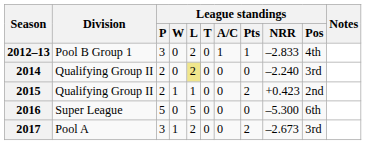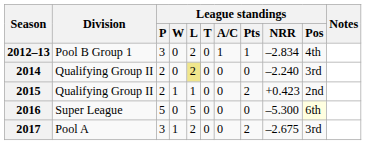 <table class="wikitable sortable">
 <tr>
 <th scope="col" rowspan="2">Season</th>
 <th scope="col" rowspan="2">Division</th>
 <th scope="col" colspan="8">League standings</th>
 <th scope="col" rowspan="2">Notes</th>
 </tr>
 <tr>
 <th scope="col">P</th>
 <th scope="col">W</th>
 <th scope="col">L</th>
 <th scope="col">T</th>
 <th scope="col">A/C</th>
 <th scope="col">Pts</th>
 <th scope="col">NRR</th>
 <th scope="col">Pos</th>
 </tr>
 <tr>
 <th scope="row">2012–13</th>
 <td>Pool B Group 1</td>
 <td>3</td>
 <td>0</td>
 <td>2</td>
 <td>0</td>
 <td>1</td>
 <td>1</td>
-<td>–2.833</td>
+<td>–2.834</td>
 <td>4th</td>
 <td style="background: white;"></td>
 </tr>
 <tr>
 <th scope="row">2014</th>
 <td>Qualifying Group II</td>
 <td>2</td>
 <td>0</td>
 <td style="background: khaki;">2</td>
 <td>0</td>
 <td>0</td>
 <td>0</td>
 <td>–2.240</td>
 <td>3rd</td>
 <td style="background: white;"></td>
 </tr>
 <tr>
 <th scope="row">2015</th>
 <td>Qualifying Group II</td>
 <td>2</td>
 <td>1</td>
 <td>1</td>
 <td>0</td>
 <td>0</td>
 <td>2</td>
 <td>+0.423</td>
 <td>2nd</td>
 <td style="background: white;"></td>
 </tr>
 <tr>
 <th scope="row">2016</th>
 <td>Super League</td>
 <td>5</td>
 <td>0</td>
 <td>5</td>
 <td>0</td>
 <td>0</td>
 <td>0</td>
 <td>–5.300</td>
-<td>6th</td>
+<td style="background: lightyellow;">6th</td>
 <td style="background: white;"></td>
 </tr>
 <tr>
 <th scope="row">2017</th>
 <td>Pool A</td>
 <td>3</td>
 <td>1</td>
 <td>2</td>
 <td>0</td>
 <td>0</td>
 <td>2</td>
-<td>–2.673</td>
+<td>–2.675</td>
 <td>3rd</td>
 <td style="background: white;"></td>
 </tr>
 </table>
